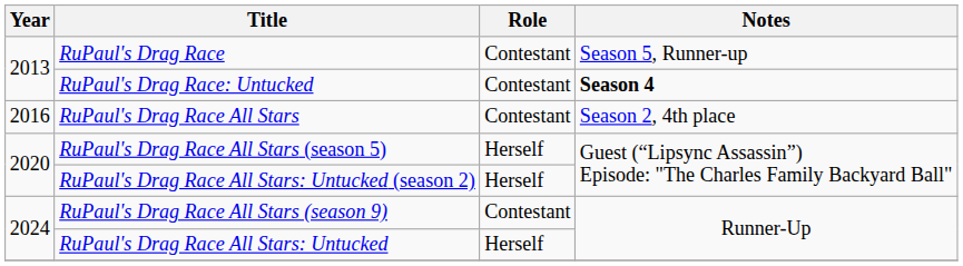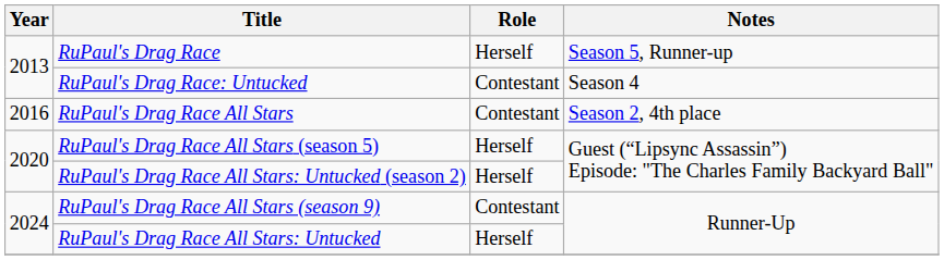 <table class="wikitable sortable">
 <tr>
 <th>Year</th>
 <th>Title</th>
 <th>Role</th>
 <th class="unsortable">Notes</th>
 </tr>
 <tr>
 <td rowspan="2">2013</td>
 <td><em><a href='#'>RuPaul's Drag Race</a></em></td>
-<td>Contestant</td>
+<td>Herself</td>
 <td><a href='#'>Season 5</a>, Runner-up</td>
 </tr>
 <tr>
 <td><em><a href='#'>RuPaul's Drag Race: Untucked</a></em></td>
 <td>Contestant</td>
-<td><strong>Season 4</strong></td>
+<td>Season 4</td>
 </tr>
 <tr>
 <td>2016</td>
 <td><em><a href='#'>RuPaul's Drag Race All Stars</a></em></td>
 <td>Contestant</td>
 <td><a href='#'>Season 2</a>, 4th place</td>
 </tr>
 <tr>
 <td rowspan="2">2020</td>
 <td><a href='#'><em>RuPaul's Drag Race All Stars</em> (season 5)</a></td>
 <td>Herself</td>
 <td rowspan="2">Guest (“Lipsync Assassin”)<br>Episode: "The Charles Family Backyard Ball"</td>
 </tr>
 <tr>
 <td scope="row"><a href='#'><em>RuPaul's Drag Race All Stars: Untucked</em> (season 2)</a></td>
 <td>Herself</td>
 </tr>
 <tr>
 <td rowspan="2">2024</td>
 <td><em><a href='#'>RuPaul's Drag Race All Stars (season 9)</a></em></td>
 <td>Contestant</td>
 <td rowspan="2" style="text-align: center;">Runner-Up</td>
 </tr>
 <tr>
 <td scope="row"><em><a href='#'>RuPaul's Drag Race All Stars: Untucked</a></em></td>
 <td>Herself</td>
 </tr>
 <tr>
 </tr>
 </table>
